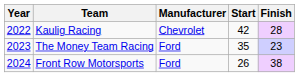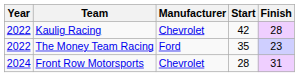 <table class="wikitable" style="font-size: 90%;">
 <tr>
 <th>Year</th>
 <th>Team</th>
 <th>Manufacturer</th>
 <th>Start</th>
 <th>Finish</th>
 </tr>
 <tr>
 <td><a href='#'>2022</a></td>
 <td><a href='#'>Kaulig Racing</a></td>
 <td><a href='#'>Chevrolet</a></td>
 <td align=center>42</td>
 <td align=center style="background:#EFCFFF;">28</td>
 </tr>
 <tr>
-<td><a href='#'>2023</a></td>
+<td><a href='#'>2022</a></td>
 <td><a href='#'>The Money Team Racing</a></td>
 <td><a href='#'>Ford</a></td>
 <td align=center>35</td>
 <td align=center style="background:#CFCFFF;">23</td>
 </tr>
 <tr>
 <td><a href='#'>2024</a></td>
 <td><a href='#'>Front Row Motorsports</a></td>
-<td><a href='#'>Ford</a></td>
-<td align=center>26</td>
-<td align=center style="background:#EFCFFF;">38</td>
+<td><a href='#'>Chevrolet</a></td>
+<td align=center>28</td>
+<td align=center style="background:#EFCFFF;">31</td>
 </tr>
 </table>
